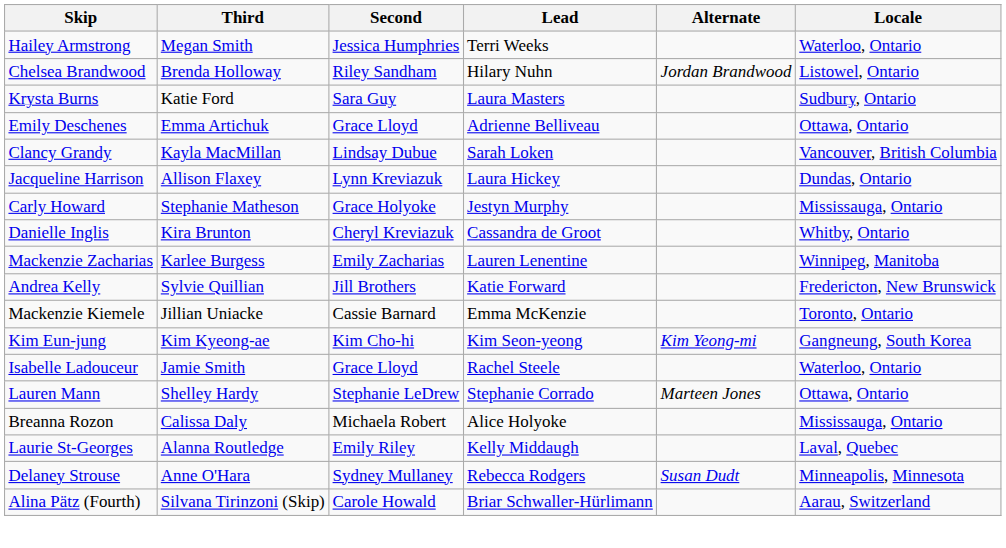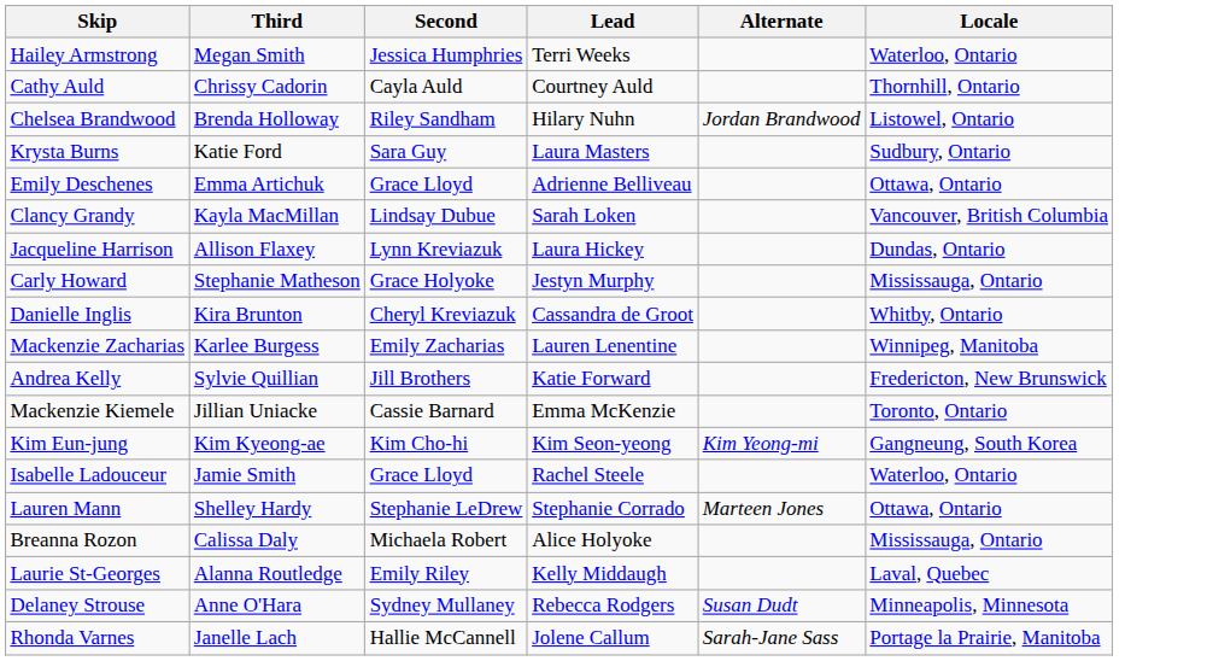 <table class=wikitable>
 <tr>
 <th scope="col">Skip</th>
 <th scope="col">Third</th>
 <th scope="col">Second</th>
 <th scope="col">Lead</th>
 <th scope="col">Alternate</th>
 <th scope="col">Locale</th>
 </tr>
 <tr>
 <td><a href='#'>Hailey Armstrong</a></td>
 <td><a href='#'>Megan Smith</a></td>
 <td><a href='#'>Jessica Humphries</a></td>
 <td>Terri Weeks</td>
 <td></td>
 <td> <a href='#'>Waterloo</a>, <a href='#'>Ontario</a></td>
+</tr>
+<tr>
+<td><a href='#'>Cathy Auld</a></td>
+<td><a href='#'>Chrissy Cadorin</a></td>
+<td>Cayla Auld</td>
+<td>Courtney Auld</td>
+<td></td>
+<td> <a href='#'>Thornhill</a>, <a href='#'>Ontario</a></td>
 </tr>
 <tr>
 <td><a href='#'>Chelsea Brandwood</a></td>
 <td><a href='#'>Brenda Holloway</a></td>
 <td><a href='#'>Riley Sandham</a></td>
 <td>Hilary Nuhn</td>
 <td><em>Jordan Brandwood</em></td>
 <td> <a href='#'>Listowel</a>, <a href='#'>Ontario</a></td>
 </tr>
 <tr>
 <td><a href='#'>Krysta Burns</a></td>
 <td>Katie Ford</td>
 <td><a href='#'>Sara Guy</a></td>
 <td><a href='#'>Laura Masters</a></td>
 <td></td>
 <td> <a href='#'>Sudbury</a>, <a href='#'>Ontario</a></td>
 </tr>
 <tr>
 <td><a href='#'>Emily Deschenes</a></td>
 <td><a href='#'>Emma Artichuk</a></td>
 <td><a href='#'>Grace Lloyd</a></td>
 <td><a href='#'>Adrienne Belliveau</a></td>
 <td></td>
 <td> <a href='#'>Ottawa</a>, <a href='#'>Ontario</a></td>
 </tr>
 <tr>
 <td><a href='#'>Clancy Grandy</a></td>
 <td><a href='#'>Kayla MacMillan</a></td>
 <td><a href='#'>Lindsay Dubue</a></td>
 <td><a href='#'>Sarah Loken</a></td>
 <td></td>
 <td> <a href='#'>Vancouver</a>, <a href='#'>British Columbia</a></td>
 </tr>
 <tr>
 <td><a href='#'>Jacqueline Harrison</a></td>
 <td><a href='#'>Allison Flaxey</a></td>
 <td><a href='#'>Lynn Kreviazuk</a></td>
 <td><a href='#'>Laura Hickey</a></td>
 <td></td>
 <td> <a href='#'>Dundas</a>, <a href='#'>Ontario</a></td>
 </tr>
 <tr>
 <td><a href='#'>Carly Howard</a></td>
 <td><a href='#'>Stephanie Matheson</a></td>
 <td><a href='#'>Grace Holyoke</a></td>
 <td><a href='#'>Jestyn Murphy</a></td>
 <td></td>
 <td> <a href='#'>Mississauga</a>, <a href='#'>Ontario</a></td>
 </tr>
 <tr>
 <td><a href='#'>Danielle Inglis</a></td>
 <td><a href='#'>Kira Brunton</a></td>
 <td><a href='#'>Cheryl Kreviazuk</a></td>
 <td><a href='#'>Cassandra de Groot</a></td>
 <td></td>
 <td> <a href='#'>Whitby</a>, <a href='#'>Ontario</a></td>
 </tr>
 <tr>
 <td><a href='#'>Mackenzie Zacharias</a></td>
 <td><a href='#'>Karlee Burgess</a></td>
 <td><a href='#'>Emily Zacharias</a></td>
 <td><a href='#'>Lauren Lenentine</a></td>
 <td></td>
 <td> <a href='#'>Winnipeg</a>, <a href='#'>Manitoba</a></td>
 </tr>
 <tr>
 <td><a href='#'>Andrea Kelly</a></td>
 <td><a href='#'>Sylvie Quillian</a></td>
 <td><a href='#'>Jill Brothers</a></td>
 <td><a href='#'>Katie Forward</a></td>
 <td></td>
 <td> <a href='#'>Fredericton</a>, <a href='#'>New Brunswick</a></td>
 </tr>
 <tr>
 <td>Mackenzie Kiemele</td>
 <td>Jillian Uniacke</td>
 <td>Cassie Barnard</td>
 <td>Emma McKenzie</td>
 <td></td>
 <td> <a href='#'>Toronto</a>, <a href='#'>Ontario</a></td>
 </tr>
 <tr>
 <td><a href='#'>Kim Eun-jung</a></td>
 <td><a href='#'>Kim Kyeong-ae</a></td>
 <td><a href='#'>Kim Cho-hi</a></td>
 <td><a href='#'>Kim Seon-yeong</a></td>
 <td><em><a href='#'>Kim Yeong-mi</a></em></td>
 <td> <a href='#'>Gangneung</a>, <a href='#'>South Korea</a></td>
 </tr>
 <tr>
 <td><a href='#'>Isabelle Ladouceur</a></td>
 <td><a href='#'>Jamie Smith</a></td>
 <td><a href='#'>Grace Lloyd</a></td>
 <td><a href='#'>Rachel Steele</a></td>
 <td></td>
 <td> <a href='#'>Waterloo</a>, <a href='#'>Ontario</a></td>
 </tr>
 <tr>
 <td><a href='#'>Lauren Mann</a></td>
 <td><a href='#'>Shelley Hardy</a></td>
 <td><a href='#'>Stephanie LeDrew</a></td>
 <td><a href='#'>Stephanie Corrado</a></td>
 <td><em>Marteen Jones</em></td>
 <td> <a href='#'>Ottawa</a>, <a href='#'>Ontario</a></td>
 </tr>
 <tr>
 <td>Breanna Rozon</td>
 <td><a href='#'>Calissa Daly</a></td>
 <td>Michaela Robert</td>
 <td>Alice Holyoke</td>
 <td></td>
 <td> <a href='#'>Mississauga</a>, <a href='#'>Ontario</a></td>
 </tr>
 <tr>
 <td><a href='#'>Laurie St-Georges</a></td>
 <td><a href='#'>Alanna Routledge</a></td>
 <td><a href='#'>Emily Riley</a></td>
 <td><a href='#'>Kelly Middaugh</a></td>
 <td></td>
 <td> <a href='#'>Laval</a>, <a href='#'>Quebec</a></td>
 </tr>
 <tr>
 <td><a href='#'>Delaney Strouse</a></td>
 <td><a href='#'>Anne O'Hara</a></td>
 <td><a href='#'>Sydney Mullaney</a></td>
 <td><a href='#'>Rebecca Rodgers</a></td>
 <td><em><a href='#'>Susan Dudt</a></em></td>
 <td> <a href='#'>Minneapolis</a>, <a href='#'>Minnesota</a></td>
 </tr>
 <tr>
-<td><a href='#'>Alina Pätz</a> (Fourth)</td>
-<td><a href='#'>Silvana Tirinzoni</a> (Skip)</td>
-<td><a href='#'>Carole Howald</a></td>
-<td><a href='#'>Briar Schwaller-Hürlimann</a></td>
-<td></td>
-<td> <a href='#'>Aarau</a>, <a href='#'>Switzerland</a></td>
+<td><a href='#'>Rhonda Varnes</a></td>
+<td><a href='#'>Janelle Lach</a></td>
+<td>Hallie McCannell</td>
+<td><a href='#'>Jolene Callum</a></td>
+<td><em>Sarah-Jane Sass</em></td>
+<td> <a href='#'>Portage la Prairie</a>, <a href='#'>Manitoba</a></td>
 </tr>
 </table>
